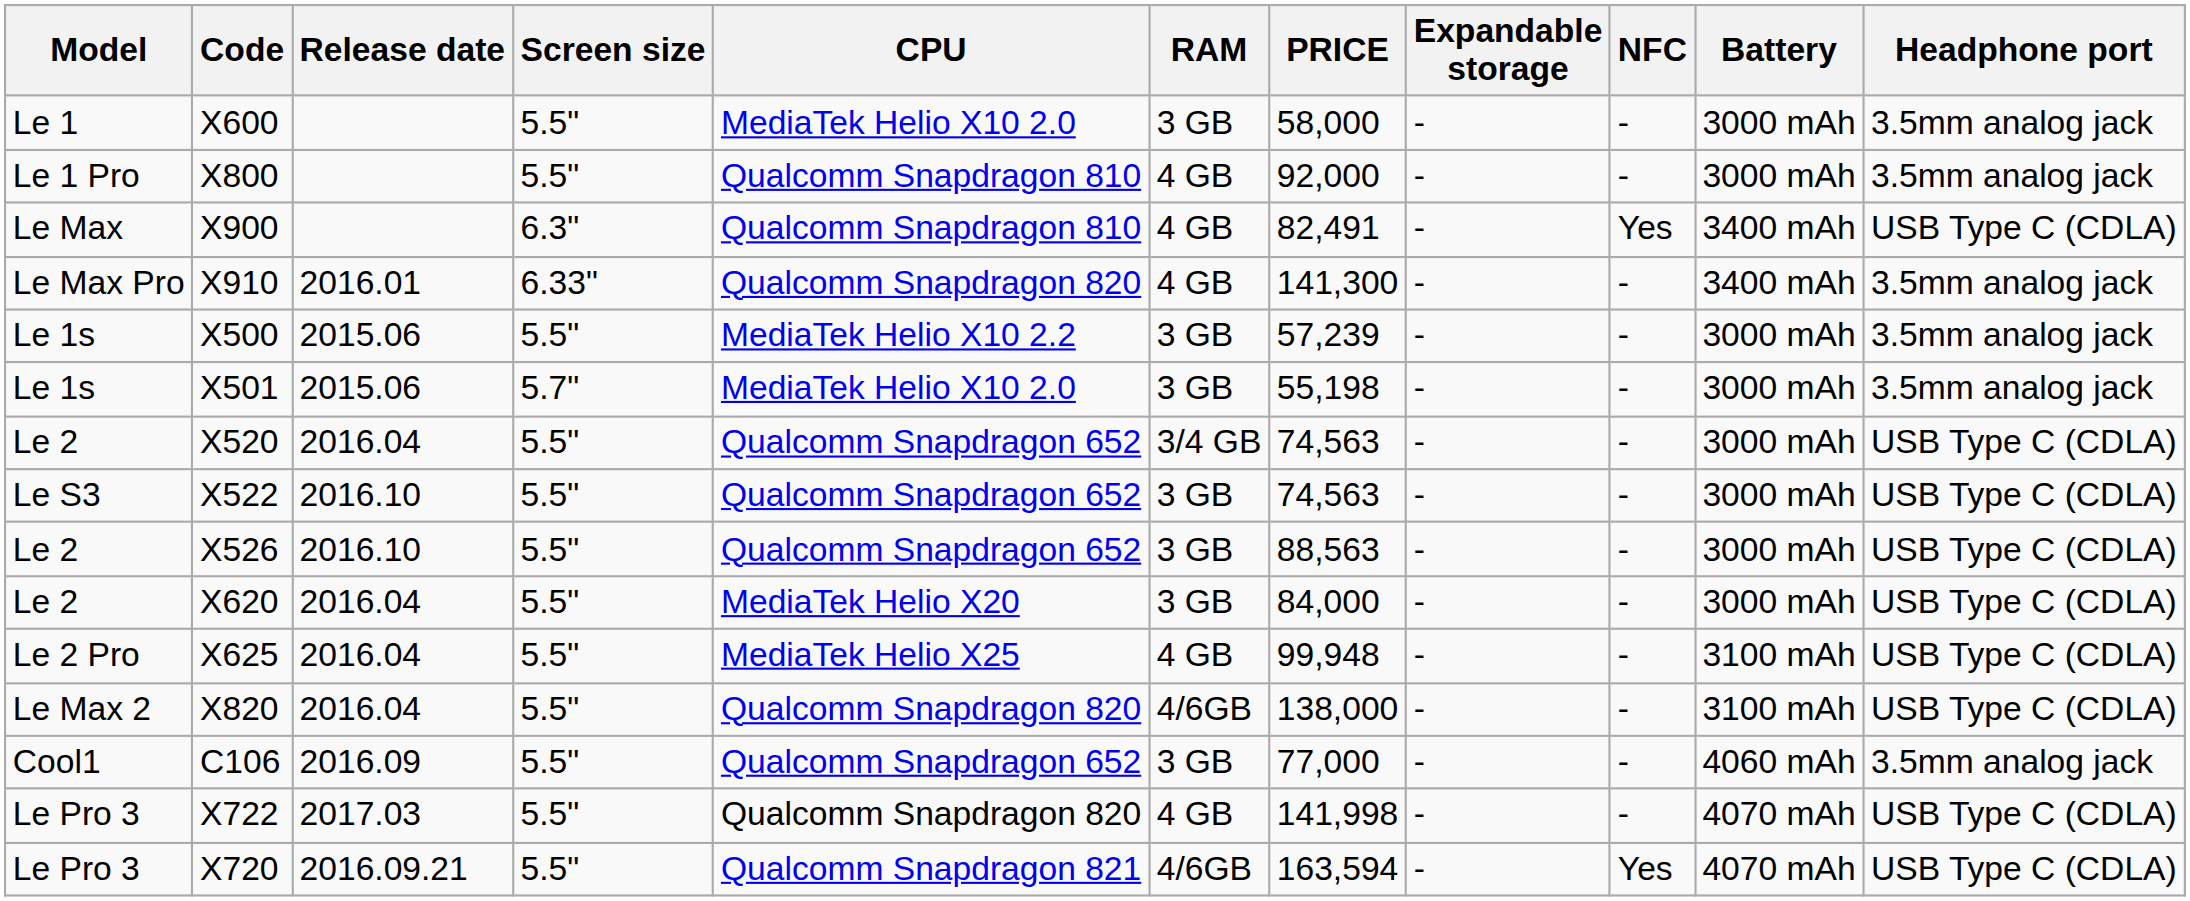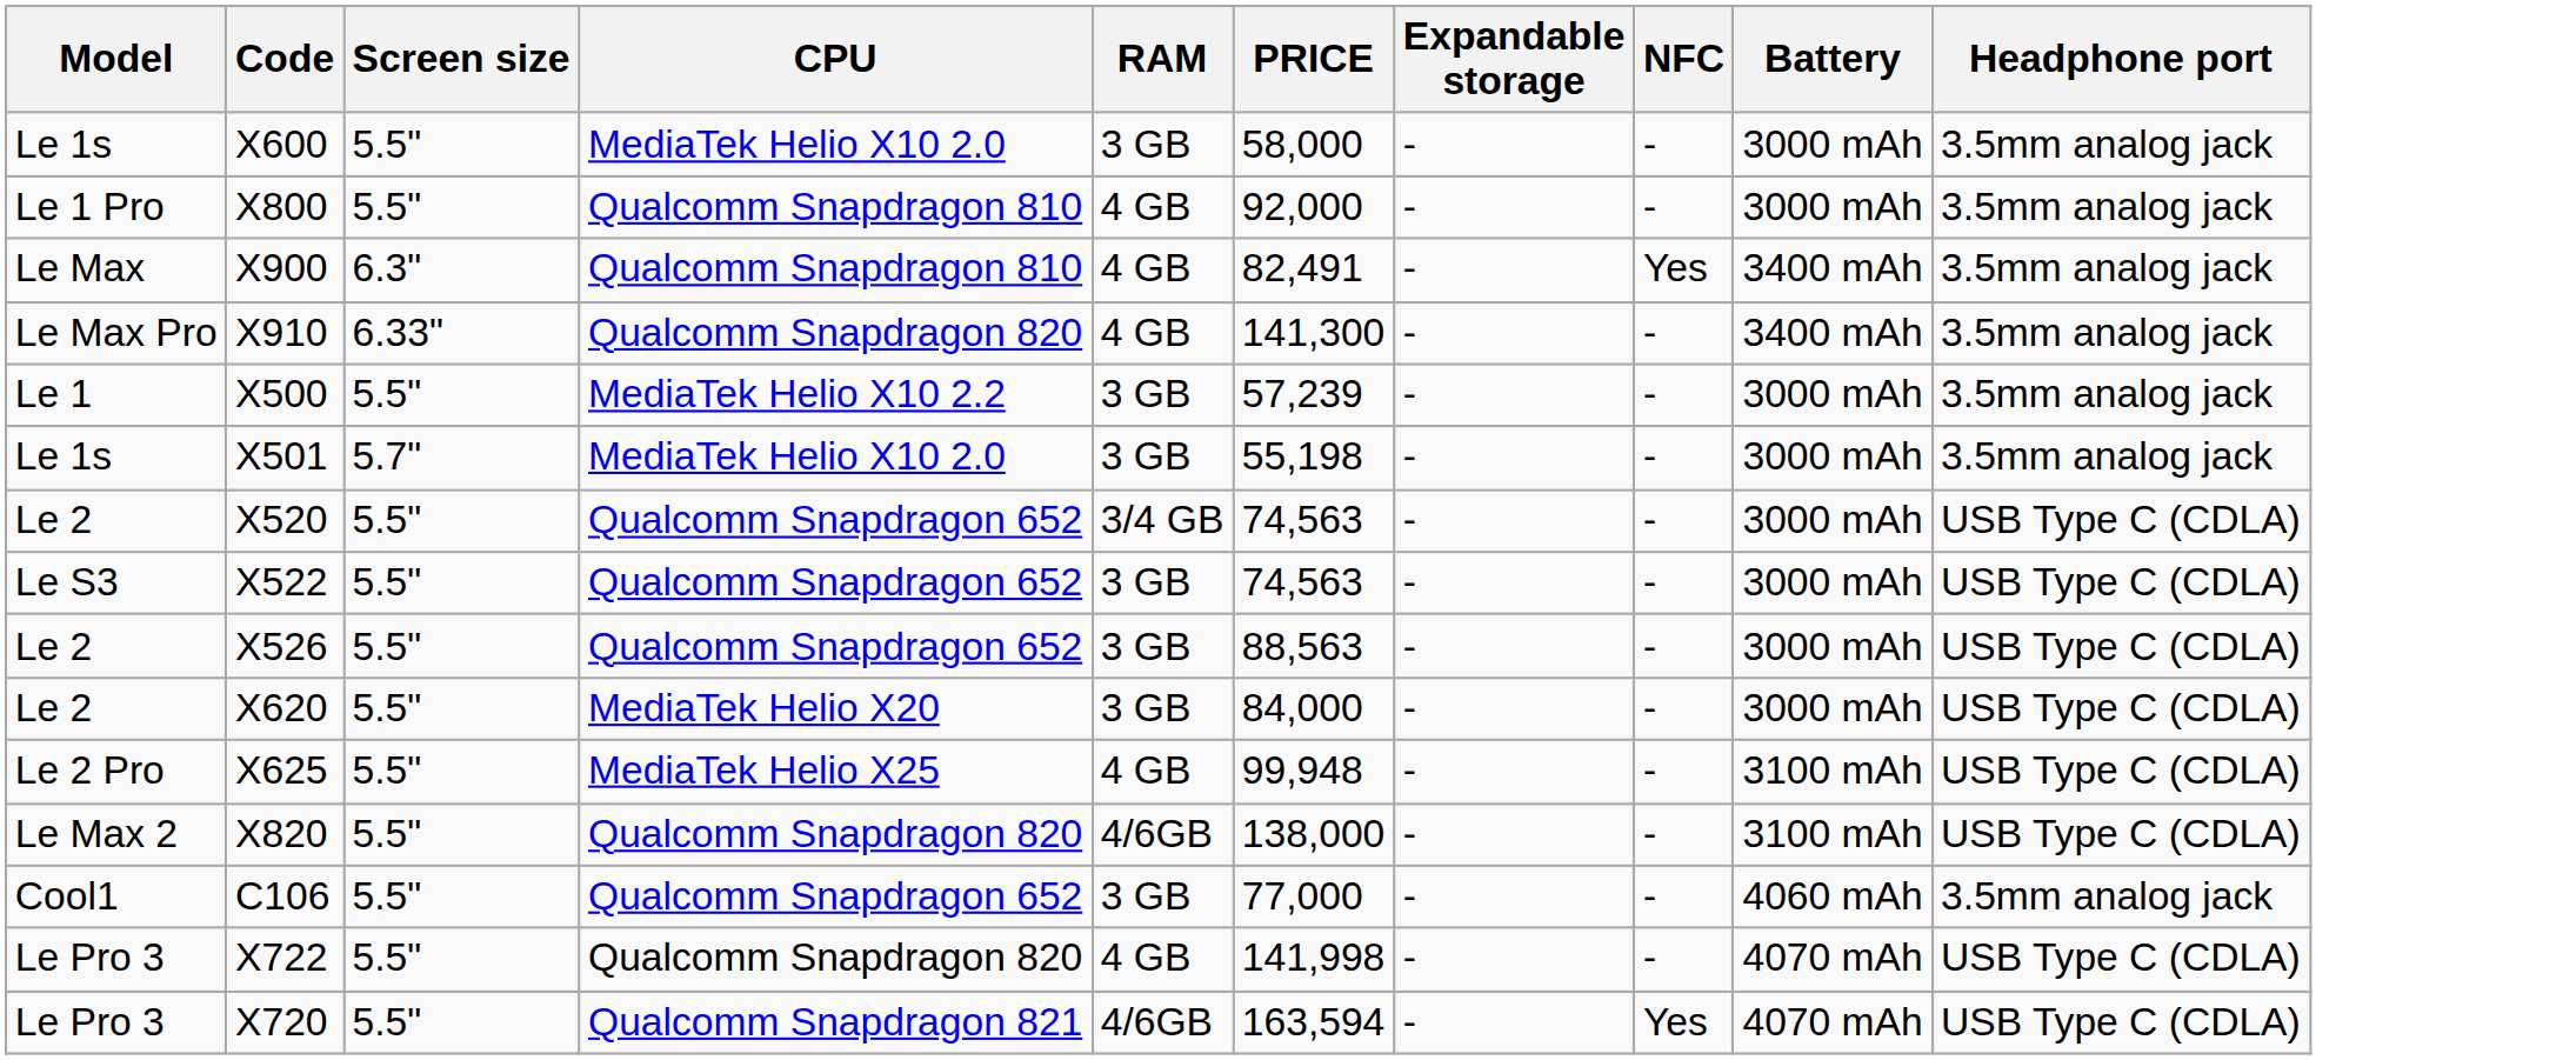 <table class="wikitable sortable">
 <tr>
 <th>Model</th>
 <th>Code</th>
-<th>Release date</th>
 <th>Screen size</th>
 <th>CPU</th>
 <th>RAM</th>
 <th>PRICE</th>
 <th>Expandable<br>storage</th>
 <th>NFC</th>
 <th>Battery</th>
 <th>Headphone port</th>
 </tr>
 <tr>
-<td>Le 1</td>
+<td>Le 1s</td>
 <td>X600</td>
-<td></td>
 <td>5.5"</td>
 <td><a href='#'>MediaTek Helio X10 2.0</a></td>
 <td>3 GB</td>
 <td>58,000</td>
 <td>-</td>
 <td>-</td>
 <td>3000 mAh</td>
 <td>3.5mm analog jack</td>
 </tr>
 <tr>
 <td>Le 1 Pro</td>
 <td>X800</td>
-<td></td>
 <td>5.5"</td>
 <td><a href='#'>Qualcomm Snapdragon 810</a></td>
 <td>4 GB</td>
 <td>92,000</td>
 <td>-</td>
 <td>-</td>
 <td>3000 mAh</td>
 <td>3.5mm analog jack</td>
 </tr>
 <tr>
 <td>Le Max</td>
 <td>X900</td>
-<td></td>
 <td>6.3"</td>
 <td><a href='#'>Qualcomm Snapdragon 810</a></td>
 <td>4 GB</td>
 <td>82,491</td>
 <td>-</td>
 <td>Yes</td>
 <td>3400 mAh</td>
-<td>USB Type C (CDLA)</td>
+<td>3.5mm analog jack</td>
 </tr>
 <tr>
 <td>Le Max Pro</td>
 <td>X910</td>
-<td>2016.01</td>
 <td>6.33"</td>
 <td><a href='#'>Qualcomm Snapdragon 820</a></td>
 <td>4 GB</td>
 <td>141,300</td>
 <td>-</td>
 <td>-</td>
 <td>3400 mAh</td>
 <td>3.5mm analog jack</td>
 </tr>
 <tr>
-<td>Le 1s</td>
+<td>Le 1</td>
 <td>X500</td>
-<td>2015.06</td>
 <td>5.5"</td>
 <td><a href='#'>MediaTek Helio X10 2.2</a></td>
 <td>3 GB</td>
 <td>57,239</td>
 <td>-</td>
 <td>-</td>
 <td>3000 mAh</td>
 <td>3.5mm analog jack</td>
 </tr>
 <tr>
 <td>Le 1s</td>
 <td>X501</td>
-<td>2015.06</td>
 <td>5.7"</td>
 <td><a href='#'>MediaTek Helio X10 2.0</a></td>
 <td>3 GB</td>
 <td>55,198</td>
 <td>-</td>
 <td>-</td>
 <td>3000 mAh</td>
 <td>3.5mm analog jack</td>
 </tr>
 <tr>
 <td>Le 2</td>
 <td>X520</td>
-<td>2016.04</td>
 <td>5.5"</td>
 <td><a href='#'>Qualcomm Snapdragon 652</a></td>
 <td>3/4 GB</td>
 <td>74,563</td>
 <td>-</td>
 <td>-</td>
 <td>3000 mAh</td>
 <td>USB Type C (CDLA)</td>
 </tr>
 <tr>
 <td>Le S3</td>
 <td>X522</td>
-<td>2016.10</td>
 <td>5.5"</td>
 <td><a href='#'>Qualcomm Snapdragon 652</a></td>
 <td>3 GB</td>
 <td>74,563</td>
 <td>-</td>
 <td>-</td>
 <td>3000 mAh</td>
 <td>USB Type C (CDLA)</td>
 </tr>
 <tr>
 <td>Le 2</td>
 <td>X526</td>
-<td>2016.10</td>
 <td>5.5"</td>
 <td><a href='#'>Qualcomm Snapdragon 652</a></td>
 <td>3 GB</td>
 <td>88,563</td>
 <td>-</td>
 <td>-</td>
 <td>3000 mAh</td>
 <td>USB Type C (CDLA)</td>
 </tr>
 <tr>
 <td>Le 2</td>
 <td>X620</td>
-<td>2016.04</td>
 <td>5.5"</td>
 <td><a href='#'>MediaTek Helio X20</a></td>
 <td>3 GB</td>
 <td>84,000</td>
 <td>-</td>
 <td>-</td>
 <td>3000 mAh</td>
 <td>USB Type C (CDLA)</td>
 </tr>
 <tr>
 <td>Le 2 Pro</td>
 <td>X625</td>
-<td>2016.04</td>
 <td>5.5"</td>
 <td><a href='#'>MediaTek Helio X25</a></td>
 <td>4 GB</td>
 <td>99,948</td>
 <td>-</td>
 <td>-</td>
 <td>3100 mAh</td>
 <td>USB Type C (CDLA)</td>
 </tr>
 <tr>
 <td>Le Max 2</td>
 <td>X820</td>
-<td>2016.04</td>
 <td>5.5"</td>
 <td><a href='#'>Qualcomm Snapdragon 820</a></td>
 <td>4/6GB</td>
 <td>138,000</td>
 <td>-</td>
 <td>-</td>
 <td>3100 mAh</td>
 <td>USB Type C (CDLA)</td>
 </tr>
 <tr>
 <td>Cool1</td>
 <td>C106</td>
-<td>2016.09</td>
 <td>5.5"</td>
 <td><a href='#'>Qualcomm Snapdragon 652</a></td>
 <td>3 GB</td>
 <td>77,000</td>
 <td>-</td>
 <td>-</td>
 <td>4060 mAh</td>
 <td>3.5mm analog jack</td>
 </tr>
 <tr>
 <td>Le Pro 3</td>
 <td>X722</td>
-<td>2017.03</td>
 <td>5.5"</td>
 <td>Qualcomm Snapdragon 820</td>
 <td>4 GB</td>
 <td>141,998</td>
 <td>-</td>
 <td>-</td>
 <td>4070 mAh</td>
 <td>USB Type C (CDLA)</td>
 </tr>
 <tr>
 <td>Le Pro 3</td>
 <td>X720</td>
-<td>2016.09.21</td>
 <td>5.5"</td>
 <td><a href='#'>Qualcomm Snapdragon 821</a></td>
 <td>4/6GB</td>
 <td>163,594</td>
 <td>-</td>
 <td>Yes</td>
 <td>4070 mAh</td>
 <td>USB Type C (CDLA)</td>
 </tr>
 </table>
